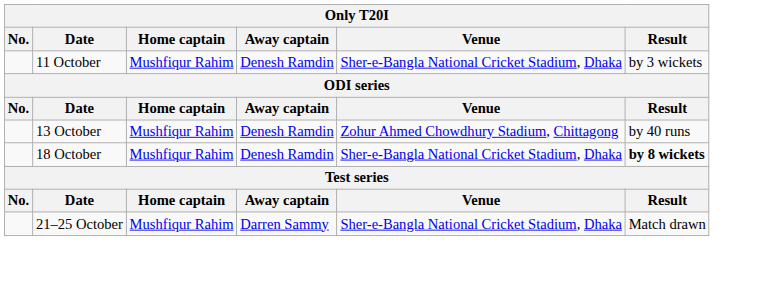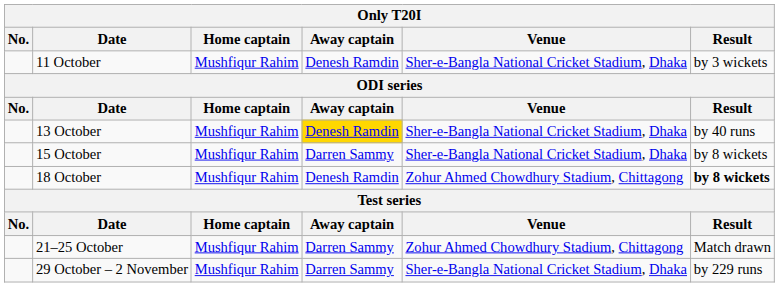 <table class="wikitable">
 <tr>
 <th colspan="6">Only T20I</th>
 </tr>
 <tr>
 <th>No.</th>
 <th>Date</th>
 <th>Home captain</th>
 <th>Away captain</th>
 <th>Venue</th>
 <th>Result</th>
 </tr>
 <tr>
 <td></td>
 <td>11 October</td>
 <td><a href='#'>Mushfiqur Rahim</a></td>
 <td><a href='#'>Denesh Ramdin</a></td>
 <td><a href='#'>Sher-e-Bangla National Cricket Stadium</a>, <a href='#'>Dhaka</a></td>
 <td> by 3 wickets</td>
 </tr>
 <tr>
 <th colspan="6">ODI series</th>
 </tr>
 <tr>
 <th>No.</th>
 <th>Date</th>
 <th>Home captain</th>
 <th>Away captain</th>
 <th>Venue</th>
 <th>Result</th>
 </tr>
 <tr>
 <td></td>
 <td>13 October</td>
 <td><a href='#'>Mushfiqur Rahim</a></td>
-<td><a href='#'>Denesh Ramdin</a></td>
-<td><a href='#'>Zohur Ahmed Chowdhury Stadium</a>, <a href='#'>Chittagong</a></td>
+<td style="background: gold;"><a href='#'>Denesh Ramdin</a></td>
+<td><a href='#'>Sher-e-Bangla National Cricket Stadium</a>, <a href='#'>Dhaka</a></td>
 <td> by 40 runs</td>
+</tr>
+<tr>
+<td></td>
+<td>15 October</td>
+<td><a href='#'>Mushfiqur Rahim</a></td>
+<td><a href='#'>Darren Sammy</a></td>
+<td><a href='#'>Sher-e-Bangla National Cricket Stadium</a>, <a href='#'>Dhaka</a></td>
+<td> by 8 wickets</td>
 </tr>
 <tr>
 <td></td>
 <td>18 October</td>
 <td><a href='#'>Mushfiqur Rahim</a></td>
 <td><a href='#'>Denesh Ramdin</a></td>
-<td><a href='#'>Sher-e-Bangla National Cricket Stadium</a>, <a href='#'>Dhaka</a></td>
+<td><a href='#'>Zohur Ahmed Chowdhury Stadium</a>, <a href='#'>Chittagong</a></td>
 <td><strong> by 8 wickets</strong></td>
 </tr>
 <tr>
 <th colspan="6">Test series</th>
 </tr>
 <tr>
 <th>No.</th>
 <th>Date</th>
 <th>Home captain</th>
 <th>Away captain</th>
 <th>Venue</th>
 <th>Result</th>
 </tr>
 <tr>
 <td></td>
 <td>21–25 October</td>
 <td><a href='#'>Mushfiqur Rahim</a></td>
 <td><a href='#'>Darren Sammy</a></td>
-<td><a href='#'>Sher-e-Bangla National Cricket Stadium</a>, <a href='#'>Dhaka</a></td>
+<td><a href='#'>Zohur Ahmed Chowdhury Stadium</a>, <a href='#'>Chittagong</a></td>
 <td>Match drawn</td>
 </tr>
+<tr>
+<td></td>
+<td>29 October – 2 November</td>
+<td><a href='#'>Mushfiqur Rahim</a></td>
+<td><a href='#'>Darren Sammy</a></td>
+<td><a href='#'>Sher-e-Bangla National Cricket Stadium</a>, <a href='#'>Dhaka</a></td>
+<td> by 229 runs</td>
+</tr>
 </table>
